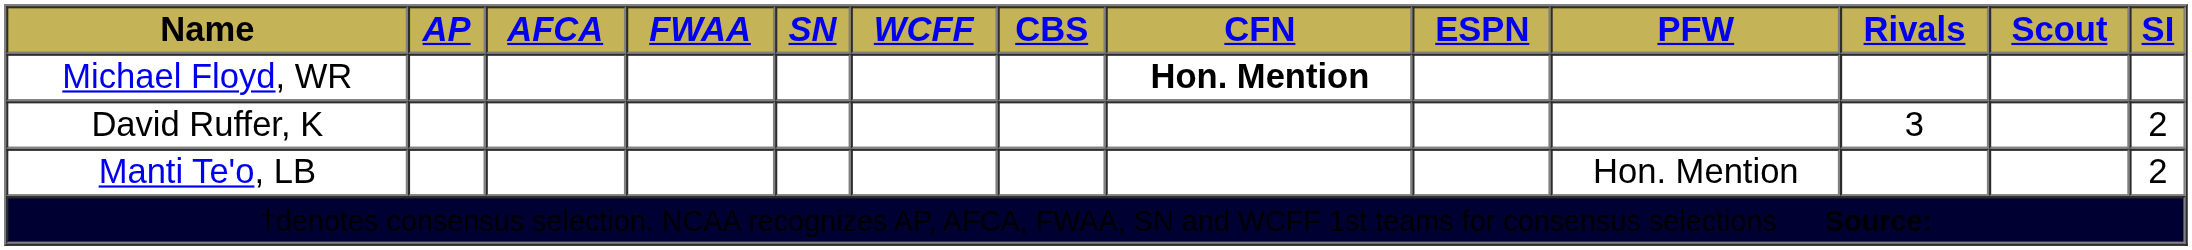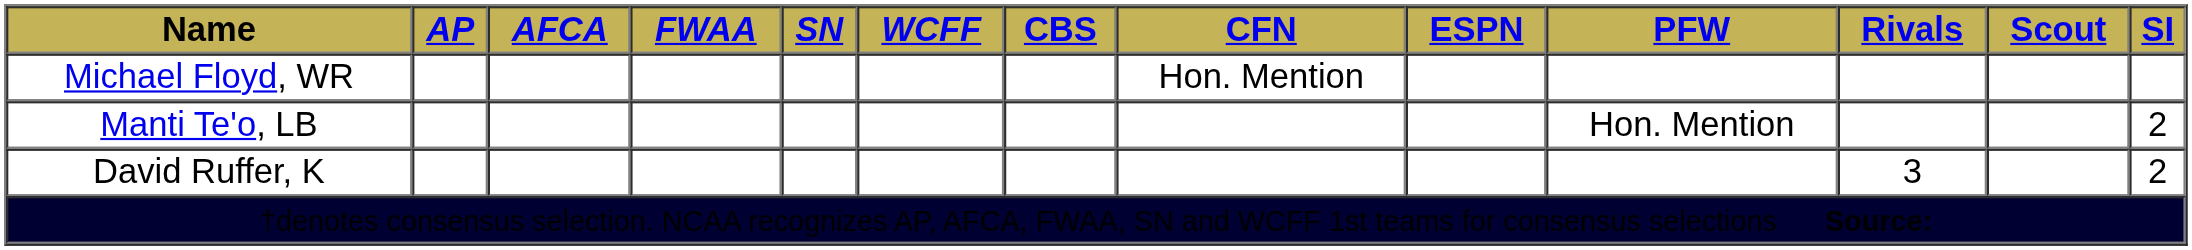 <table cellpadding="1" border="1" cellspacing="0" width="80%">
 <tr>
 <th bgcolor="#C5B358"><span>Name</span></th>
 <th bgcolor="#C5B358"><a href='#'><span><em>AP</em></span></a></th>
 <th bgcolor="#C5B358"><a href='#'><span><em>AFCA</em></span></a></th>
 <th bgcolor="#C5B358"><a href='#'><span><em>FWAA</em></span></a></th>
 <th bgcolor="#C5B358"><a href='#'><span><em>SN</em></span></a></th>
 <th bgcolor="#C5B358"><a href='#'><span><em>WCFF</em></span></a></th>
 <th bgcolor="#C5B358"><a href='#'><span>CBS</span></a></th>
 <th bgcolor="#C5B358"><a href='#'><span>CFN</span></a></th>
 <th bgcolor="#C5B358"><a href='#'><span>ESPN</span></a></th>
 <th bgcolor="#C5B358"><a href='#'><span>PFW</span></a></th>
 <th bgcolor="#C5B358"><a href='#'><span>Rivals</span></a></th>
 <th bgcolor="#C5B358"><a href='#'><span>Scout</span></a></th>
 <th bgcolor="#C5B358"><a href='#'><span>SI</span></a></th>
 </tr>
 <tr align="center">
 <td><a href='#'>Michael Floyd</a>, WR</td>
 <td></td>
 <td></td>
 <td></td>
 <td></td>
 <td></td>
 <td></td>
-<td><strong>Hon. Mention</strong></td>
+<td>Hon. Mention</td>
 <td></td>
 <td></td>
 <td></td>
 <td></td>
 <td></td>
+</tr>
+<tr align="center">
+<td><a href='#'>Manti Te'o</a>, LB</td>
+<td></td>
+<td></td>
+<td></td>
+<td></td>
+<td></td>
+<td></td>
+<td></td>
+<td></td>
+<td>Hon. Mention</td>
+<td></td>
+<td></td>
+<td>2</td>
 </tr>
 <tr align="center">
 <td>David Ruffer, K</td>
 <td></td>
 <td></td>
 <td></td>
 <td></td>
 <td></td>
 <td></td>
 <td></td>
 <td></td>
 <td></td>
 <td>3</td>
 <td></td>
 <td>2</td>
 </tr>
 <tr align="center">
-<td><a href='#'>Manti Te'o</a>, LB</td>
-<td></td>
-<td></td>
-<td></td>
-<td></td>
-<td></td>
-<td></td>
-<td></td>
-<td></td>
-<td>Hon. Mention</td>
-<td></td>
-<td></td>
-<td>2</td>
-</tr>
-<tr align="center">
 <td colspan=13 bgcolor="#000033"><span><small>†denotes consensus selection. NCAA recognizes AP, AFCA, FWAA, SN and WCFF 1st teams for consensus selections      <strong>Source:</strong></small></span></td>
 </tr>
 </table>
